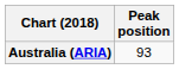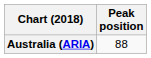 <table class="wikitable plainrowheaders" style="text-align:center">
 <tr>
 <th scope="col">Chart (2018)</th>
 <th scope="col">Peak<br>position</th>
 </tr>
 <tr>
 <th scope="row">Australia (<a href='#'>ARIA</a>)</th>
-<td>93</td>
+<td>88</td>
 </tr>
 </table>
